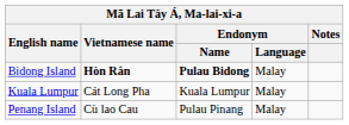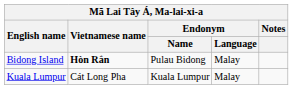 <table class="wikitable sortable">
 <tr>
 <th colspan="5"> Mã Lai Tây Á, Ma-lai-xi-a</th>
 </tr>
 <tr>
 <th rowspan="2">English name</th>
 <th rowspan="2">Vietnamese name</th>
 <th colspan="2">Endonym</th>
 <th>Notes</th>
 </tr>
 <tr>
 <th>Name</th>
 <th>Language</th>
 <th></th>
 </tr>
 <tr>
 <td><a href='#'>Bidong Island</a></td>
 <td><strong>Hòn Rắn</strong></td>
-<td><strong>Pulau Bidong</strong></td>
+<td>Pulau Bidong</td>
 <td>Malay</td>
 <td></td>
 </tr>
 <tr>
 <td><a href='#'>Kuala Lumpur</a></td>
 <td>Cát Long Pha</td>
 <td>Kuala Lumpur</td>
 <td>Malay</td>
 <td></td>
 </tr>
-<tr>
-<td><a href='#'>Penang Island</a></td>
-<td>Cù lao Cau</td>
-<td>Pulau Pinang</td>
-<td>Malay</td>
-<td></td>
-</tr>
 </table>
